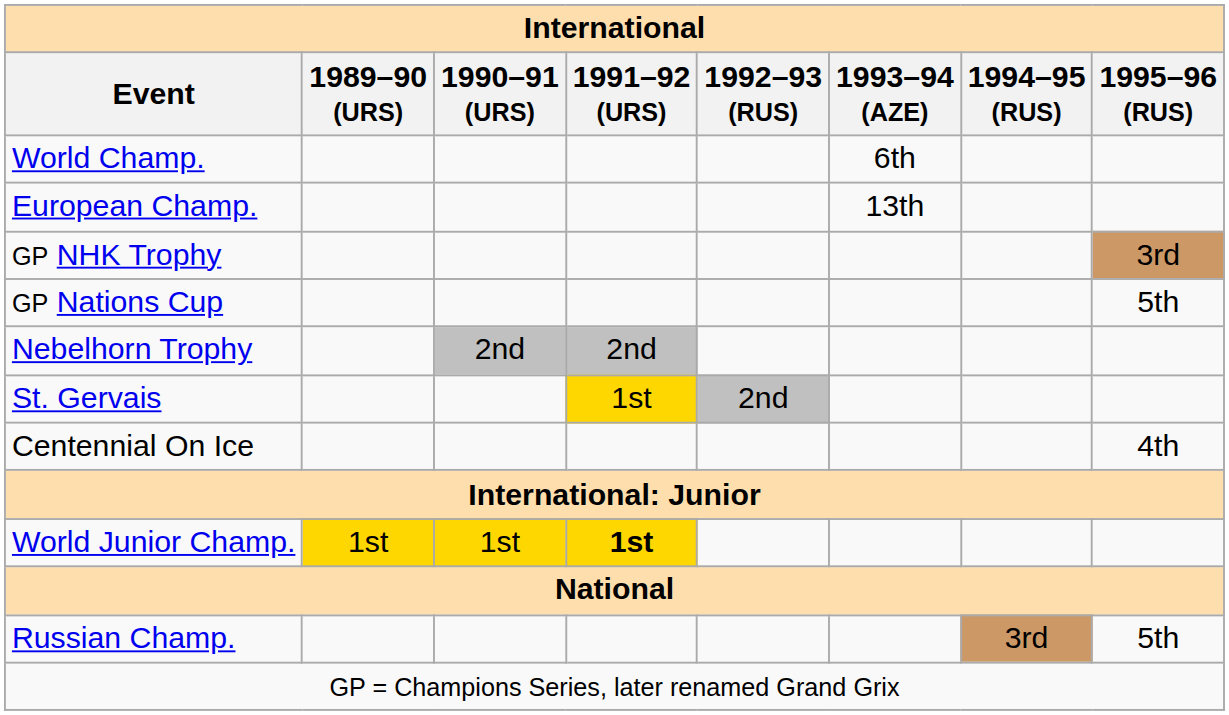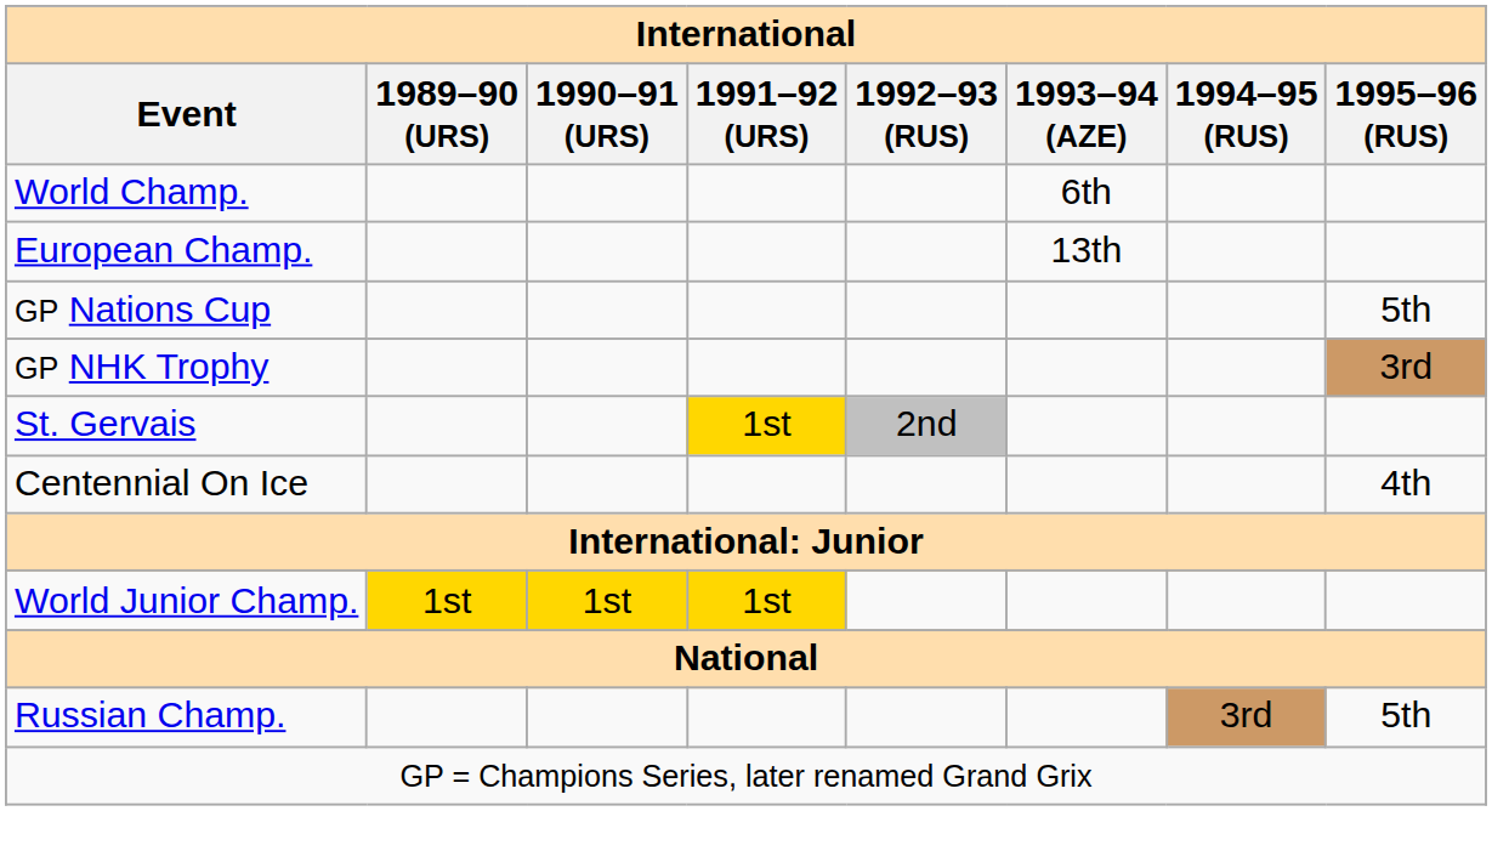 <table class="wikitable" style="text-align:center">
 <tr>
 <th style="background-color: #ffdead; " colspan=8 align=center><strong>International</strong></th>
 </tr>
 <tr>
 <th>Event</th>
 <th>1989–90 <br> <small>(URS)</small></th>
 <th>1990–91 <br> <small>(URS)</small></th>
 <th>1991–92 <br> <small>(URS)</small></th>
 <th>1992–93 <br> <small>(RUS)</small></th>
 <th>1993–94 <br> <small>(AZE)</small></th>
 <th>1994–95 <br> <small>(RUS)</small></th>
 <th>1995–96 <br> <small>(RUS)</small></th>
 </tr>
 <tr>
 <td align=left><a href='#'>World Champ.</a></td>
 <td></td>
 <td></td>
 <td></td>
 <td></td>
 <td>6th</td>
 <td></td>
 <td></td>
 </tr>
 <tr>
 <td align=left><a href='#'>European Champ.</a></td>
 <td></td>
 <td></td>
 <td></td>
 <td></td>
 <td>13th</td>
 <td></td>
 <td></td>
 </tr>
 <tr>
-<td align=left><small>GP</small> <a href='#'>NHK Trophy</a></td>
-<td></td>
-<td></td>
-<td></td>
-<td></td>
-<td></td>
-<td></td>
-<td bgcolor=cc9966>3rd</td>
-</tr>
-<tr>
 <td align=left><small>GP</small> <a href='#'>Nations Cup</a></td>
 <td></td>
 <td></td>
 <td></td>
 <td></td>
 <td></td>
 <td></td>
 <td>5th</td>
 </tr>
 <tr>
-<td align=left><a href='#'>Nebelhorn Trophy</a></td>
-<td></td>
-<td bgcolor=silver>2nd</td>
-<td bgcolor=silver>2nd</td>
+<td align=left><small>GP</small> <a href='#'>NHK Trophy</a></td>
 <td></td>
 <td></td>
 <td></td>
 <td></td>
+<td></td>
+<td></td>
+<td bgcolor=cc9966>3rd</td>
 </tr>
 <tr>
 <td align=left><a href='#'>St. Gervais</a></td>
 <td></td>
 <td></td>
 <td bgcolor=gold>1st</td>
 <td bgcolor=silver>2nd</td>
 <td></td>
 <td></td>
 <td></td>
 </tr>
 <tr>
 <td align=left>Centennial On Ice</td>
 <td></td>
 <td></td>
 <td></td>
 <td></td>
 <td></td>
 <td></td>
 <td>4th</td>
 </tr>
 <tr>
 <th style="background-color: #ffdead; " colspan=8 align=center><strong>International: Junior</strong></th>
 </tr>
 <tr>
 <td align=left><a href='#'>World Junior Champ.</a></td>
 <td bgcolor=gold>1st</td>
 <td bgcolor=gold>1st</td>
-<td bgcolor=gold><strong>1st</strong></td>
+<td bgcolor=gold>1st</td>
 <td></td>
 <td></td>
 <td></td>
 <td></td>
 </tr>
 <tr>
 <th style="background-color: #ffdead; " colspan=8 align=center><strong>National</strong></th>
 </tr>
 <tr>
 <td align=left><a href='#'>Russian Champ.</a></td>
 <td></td>
 <td></td>
 <td></td>
 <td></td>
 <td></td>
 <td bgcolor=cc9966>3rd</td>
 <td>5th</td>
 </tr>
 <tr>
 <td colspan=8 align=center><small> GP = Champions Series, later renamed Grand Grix </small></td>
 </tr>
 </table>
